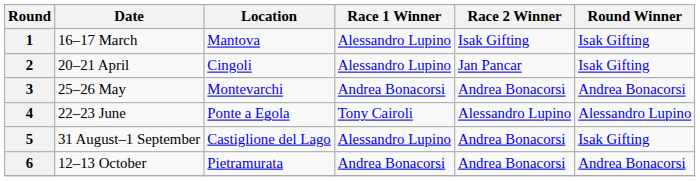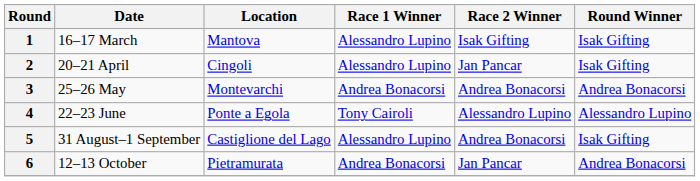 <table class="wikitable" style="font-size: 85%;">
 <tr>
 <th>Round</th>
 <th>Date</th>
 <th>Location</th>
 <th>Race 1 Winner</th>
 <th>Race 2 Winner</th>
 <th>Round Winner</th>
 </tr>
 <tr>
 <th>1</th>
 <td>16–17 March</td>
 <td> <a href='#'>Mantova</a></td>
 <td> <a href='#'>Alessandro Lupino</a></td>
 <td> <a href='#'>Isak Gifting</a></td>
 <td> <a href='#'>Isak Gifting</a></td>
 </tr>
 <tr>
 <th>2</th>
 <td>20–21 April</td>
 <td> <a href='#'>Cingoli</a></td>
 <td> <a href='#'>Alessandro Lupino</a></td>
 <td> <a href='#'>Jan Pancar</a></td>
 <td> <a href='#'>Isak Gifting</a></td>
 </tr>
 <tr>
 <th>3</th>
 <td>25–26 May</td>
 <td> <a href='#'>Montevarchi</a></td>
 <td> <a href='#'>Andrea Bonacorsi</a></td>
 <td> <a href='#'>Andrea Bonacorsi</a></td>
 <td> <a href='#'>Andrea Bonacorsi</a></td>
 </tr>
 <tr>
 <th>4</th>
 <td>22–23 June</td>
 <td> <a href='#'>Ponte a Egola</a></td>
 <td> <a href='#'>Tony Cairoli</a></td>
 <td> <a href='#'>Alessandro Lupino</a></td>
 <td> <a href='#'>Alessandro Lupino</a></td>
 </tr>
 <tr>
 <th>5</th>
 <td>31 August–1 September</td>
 <td> <a href='#'>Castiglione del Lago</a></td>
 <td> <a href='#'>Alessandro Lupino</a></td>
 <td> <a href='#'>Andrea Bonacorsi</a></td>
 <td> <a href='#'>Isak Gifting</a></td>
 </tr>
 <tr>
 <th>6</th>
 <td>12–13 October</td>
 <td> <a href='#'>Pietramurata</a></td>
 <td> <a href='#'>Andrea Bonacorsi</a></td>
-<td> <a href='#'>Andrea Bonacorsi</a></td>
+<td> <a href='#'>Jan Pancar</a></td>
 <td> <a href='#'>Andrea Bonacorsi</a></td>
 </tr>
 <tr>
 </tr>
 </table>
